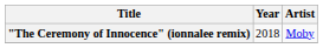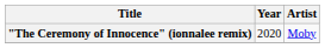 <table class="wikitable plainrowheaders" style="text-align:center">
 <tr>
 <th>Title</th>
 <th>Year</th>
 <th>Artist</th>
 </tr>
 <tr>
 <th scope="row">"The Ceremony of Innocence" (ionnalee remix)</th>
-<td>2018</td>
+<td>2020</td>
 <td><a href='#'>Moby</a></td>
 </tr>
 <tr>
 </tr>
 </table>
